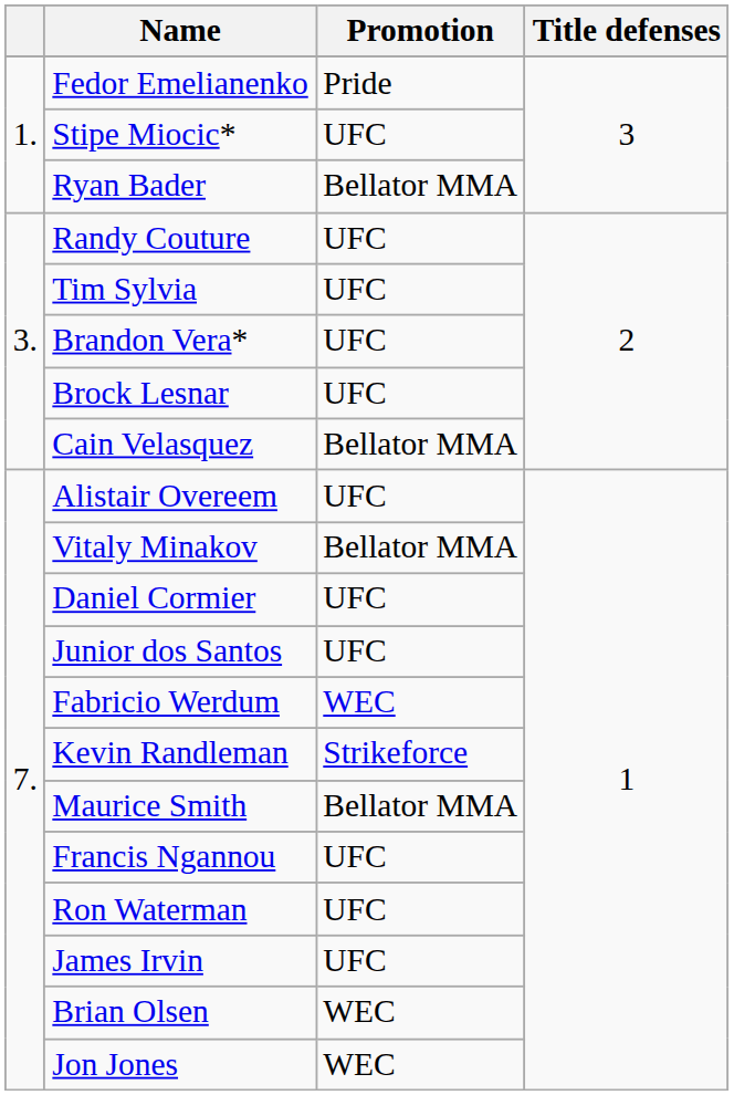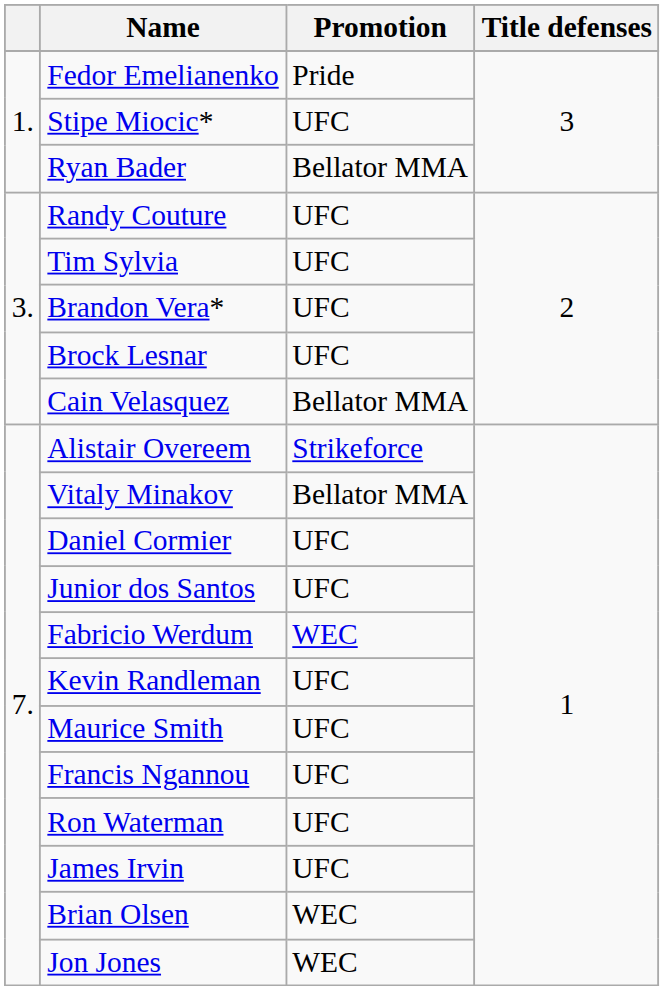 <table class="sortable wikitable">
 <tr>
 <th></th>
 <th>Name</th>
 <th>Promotion</th>
 <th>Title defenses</th>
 </tr>
 <tr>
 </tr>
 <tr bgcolor=>
 <td rowspan="3">1.</td>
 <td> <a href='#'>Fedor Emelianenko</a></td>
 <td>Pride</td>
 <td align="center" rowspan="3">3</td>
 </tr>
 <tr>
 <td> <a href='#'>Stipe Miocic</a>*</td>
 <td>UFC</td>
 </tr>
 <tr>
 <td> <a href='#'>Ryan Bader</a></td>
 <td>Bellator MMA</td>
 </tr>
 <tr>
 <td rowspan="5">3.</td>
 <td> <a href='#'>Randy Couture</a></td>
 <td>UFC</td>
 <td align="center" rowspan="5">2</td>
 </tr>
 <tr>
 <td> <a href='#'>Tim Sylvia</a></td>
 <td>UFC</td>
 </tr>
 <tr>
 <td> <a href='#'>Brandon Vera</a>*</td>
 <td>UFC</td>
 </tr>
 <tr>
 <td> <a href='#'>Brock Lesnar</a></td>
 <td>UFC</td>
 </tr>
 <tr>
 <td> <a href='#'>Cain Velasquez</a></td>
 <td>Bellator MMA</td>
 </tr>
 <tr>
 <td rowspan="12">7.</td>
 <td> <a href='#'>Alistair Overeem</a></td>
-<td>UFC</td>
+<td><a href='#'>Strikeforce</a></td>
 <td align="center" rowspan="12">1</td>
 </tr>
 <tr>
 <td> <a href='#'>Vitaly Minakov</a></td>
 <td>Bellator MMA</td>
 </tr>
 <tr>
 <td> <a href='#'>Daniel Cormier</a></td>
 <td>UFC</td>
 </tr>
 <tr>
 <td> <a href='#'>Junior dos Santos</a></td>
 <td>UFC</td>
 </tr>
 <tr>
 <td> <a href='#'>Fabricio Werdum</a></td>
 <td><a href='#'>WEC</a></td>
 </tr>
 <tr>
 <td> <a href='#'>Kevin Randleman</a></td>
-<td><a href='#'>Strikeforce</a></td>
+<td>UFC</td>
 </tr>
 <tr>
 <td> <a href='#'>Maurice Smith</a></td>
-<td>Bellator MMA</td>
+<td>UFC</td>
 </tr>
 <tr>
 <td> <a href='#'>Francis Ngannou</a></td>
 <td>UFC</td>
 </tr>
 <tr>
 <td> <a href='#'>Ron Waterman</a></td>
 <td>UFC</td>
 </tr>
 <tr>
 <td> <a href='#'>James Irvin</a></td>
 <td>UFC</td>
 </tr>
 <tr>
 <td> <a href='#'>Brian Olsen</a></td>
 <td>WEC</td>
 </tr>
 <tr>
 <td> <a href='#'>Jon Jones</a></td>
 <td>WEC</td>
 </tr>
 <tr>
 </tr>
 </table>
